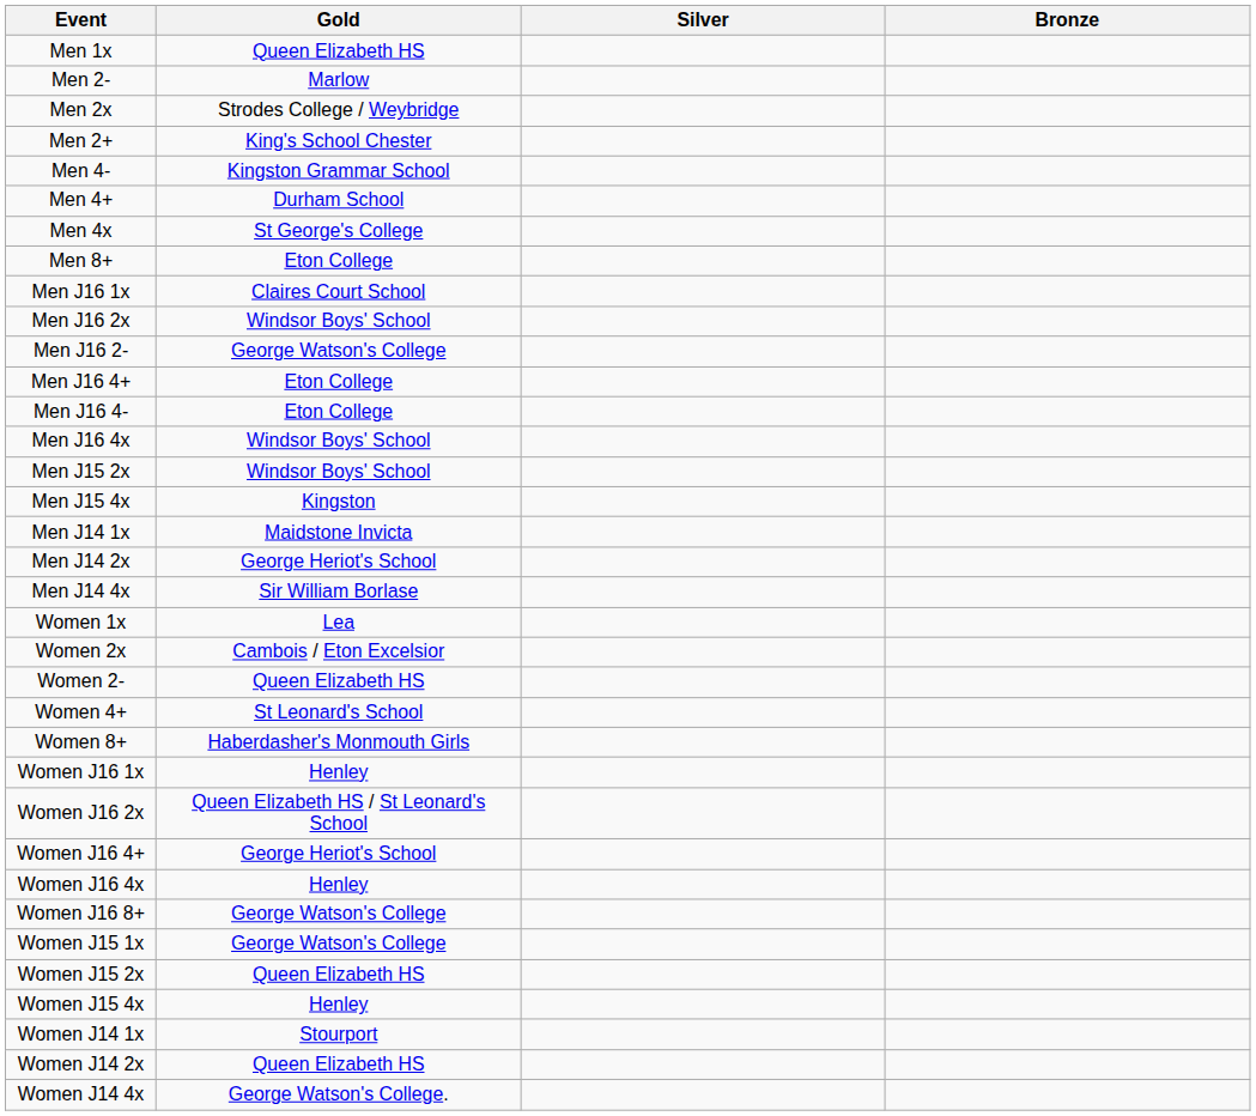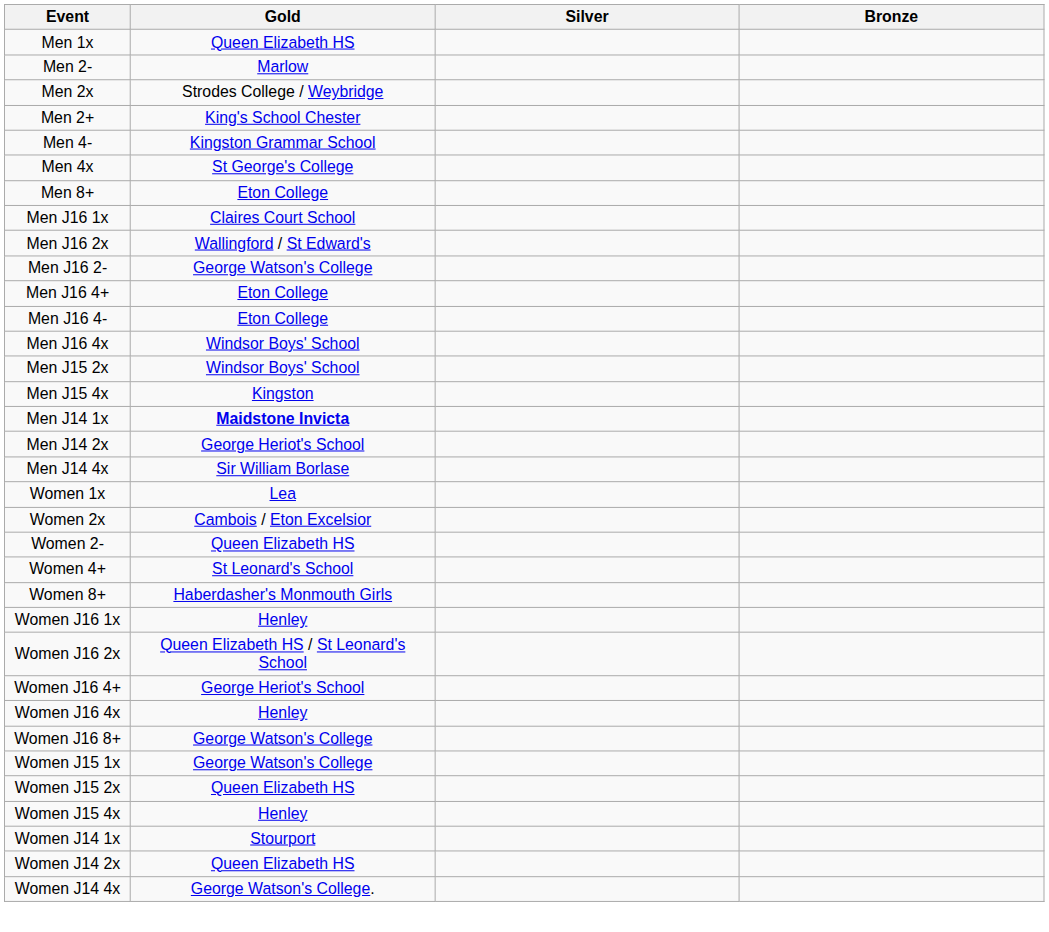 <table class="wikitable" style="text-align:center">
 <tr>
 <th width=120>Event</th>
 <th width=300>Gold</th>
 <th width=300>Silver</th>
 <th width=300>Bronze</th>
 </tr>
 <tr>
 <td>Men 1x</td>
 <td><a href='#'>Queen Elizabeth HS</a></td>
 <td></td>
 <td></td>
 </tr>
 <tr>
 <td>Men 2-</td>
 <td><a href='#'>Marlow</a></td>
 <td></td>
 <td></td>
 </tr>
 <tr>
 <td>Men 2x</td>
 <td>Strodes College / <a href='#'>Weybridge</a></td>
 <td></td>
 <td></td>
 </tr>
 <tr>
 <td>Men 2+</td>
 <td><a href='#'>King's School Chester</a></td>
 <td></td>
 <td></td>
 </tr>
 <tr>
 <td>Men 4-</td>
 <td><a href='#'>Kingston Grammar School</a></td>
 <td></td>
 <td></td>
 </tr>
 <tr>
-<td>Men 4+</td>
-<td><a href='#'>Durham School</a></td>
-<td></td>
-<td></td>
-</tr>
-<tr>
 <td>Men 4x</td>
 <td><a href='#'>St George's College</a></td>
 <td></td>
 <td></td>
 </tr>
 <tr>
 <td>Men 8+</td>
 <td><a href='#'>Eton College</a></td>
 <td></td>
 <td></td>
 </tr>
 <tr>
 <td>Men J16 1x</td>
 <td><a href='#'>Claires Court School</a></td>
 <td></td>
 <td></td>
 </tr>
 <tr>
 <td>Men J16 2x</td>
-<td><a href='#'>Windsor Boys' School</a></td>
+<td><a href='#'>Wallingford</a> / <a href='#'>St Edward's</a></td>
 <td></td>
 <td></td>
 </tr>
 <tr>
 <td>Men J16 2-</td>
 <td><a href='#'>George Watson's College</a></td>
 <td></td>
 <td></td>
 </tr>
 <tr>
 <td>Men J16 4+</td>
 <td><a href='#'>Eton College</a></td>
 <td></td>
 <td></td>
 </tr>
 <tr>
 <td>Men J16 4-</td>
 <td><a href='#'>Eton College</a></td>
 <td></td>
 <td></td>
 </tr>
 <tr>
 <td>Men J16 4x</td>
 <td><a href='#'>Windsor Boys' School</a></td>
 <td></td>
 <td></td>
 </tr>
 <tr>
 <td>Men J15 2x</td>
 <td><a href='#'>Windsor Boys' School</a></td>
 <td></td>
 <td></td>
 </tr>
 <tr>
 <td>Men J15 4x</td>
 <td><a href='#'>Kingston</a></td>
 <td></td>
 <td></td>
 </tr>
 <tr>
 <td>Men J14 1x</td>
-<td><a href='#'>Maidstone Invicta</a></td>
+<td><strong><a href='#'>Maidstone Invicta</a></strong></td>
 <td></td>
 <td></td>
 </tr>
 <tr>
 <td>Men J14 2x</td>
 <td><a href='#'>George Heriot's School</a></td>
 <td></td>
 <td></td>
 </tr>
 <tr>
 <td>Men J14 4x</td>
 <td><a href='#'>Sir William Borlase</a></td>
 <td></td>
 <td></td>
 </tr>
 <tr>
 <td>Women 1x</td>
 <td><a href='#'>Lea</a></td>
 <td></td>
 <td></td>
 </tr>
 <tr>
 <td>Women 2x</td>
 <td><a href='#'>Cambois</a> / <a href='#'>Eton Excelsior</a></td>
 <td></td>
 <td></td>
 </tr>
 <tr>
 <td>Women 2-</td>
 <td><a href='#'>Queen Elizabeth HS</a></td>
 <td></td>
 <td></td>
 </tr>
 <tr>
 <td>Women 4+</td>
 <td><a href='#'>St Leonard's School</a></td>
 <td></td>
 <td></td>
 </tr>
 <tr>
 <td>Women 8+</td>
 <td><a href='#'>Haberdasher's Monmouth Girls</a></td>
 <td></td>
 <td></td>
 </tr>
 <tr>
 <td>Women J16 1x</td>
 <td><a href='#'>Henley</a></td>
 <td></td>
 <td></td>
 </tr>
 <tr>
 <td>Women J16 2x</td>
 <td><a href='#'>Queen Elizabeth HS</a> / <a href='#'>St Leonard's School</a></td>
 <td></td>
 <td></td>
 </tr>
 <tr>
 <td>Women J16 4+</td>
 <td><a href='#'>George Heriot's School</a></td>
 <td></td>
 <td></td>
 </tr>
 <tr>
 <td>Women J16 4x</td>
 <td><a href='#'>Henley</a></td>
 <td></td>
 <td></td>
 </tr>
 <tr>
 <td>Women J16 8+</td>
 <td><a href='#'>George Watson's College</a></td>
 <td></td>
 <td></td>
 </tr>
 <tr>
 <td>Women J15 1x</td>
 <td><a href='#'>George Watson's College</a></td>
 <td></td>
 <td></td>
 </tr>
 <tr>
 <td>Women J15 2x</td>
 <td><a href='#'>Queen Elizabeth HS</a></td>
 <td></td>
 <td></td>
 </tr>
 <tr>
 <td>Women J15 4x</td>
 <td><a href='#'>Henley</a></td>
 <td></td>
 <td></td>
 </tr>
 <tr>
 <td>Women J14 1x</td>
 <td><a href='#'>Stourport</a></td>
 <td></td>
 <td></td>
 </tr>
 <tr>
 <td>Women J14 2x</td>
 <td><a href='#'>Queen Elizabeth HS</a></td>
 <td></td>
 <td></td>
 </tr>
 <tr>
 <td>Women J14 4x</td>
 <td><a href='#'>George Watson's College</a>.</td>
 <td></td>
 <td></td>
 </tr>
 </table>
